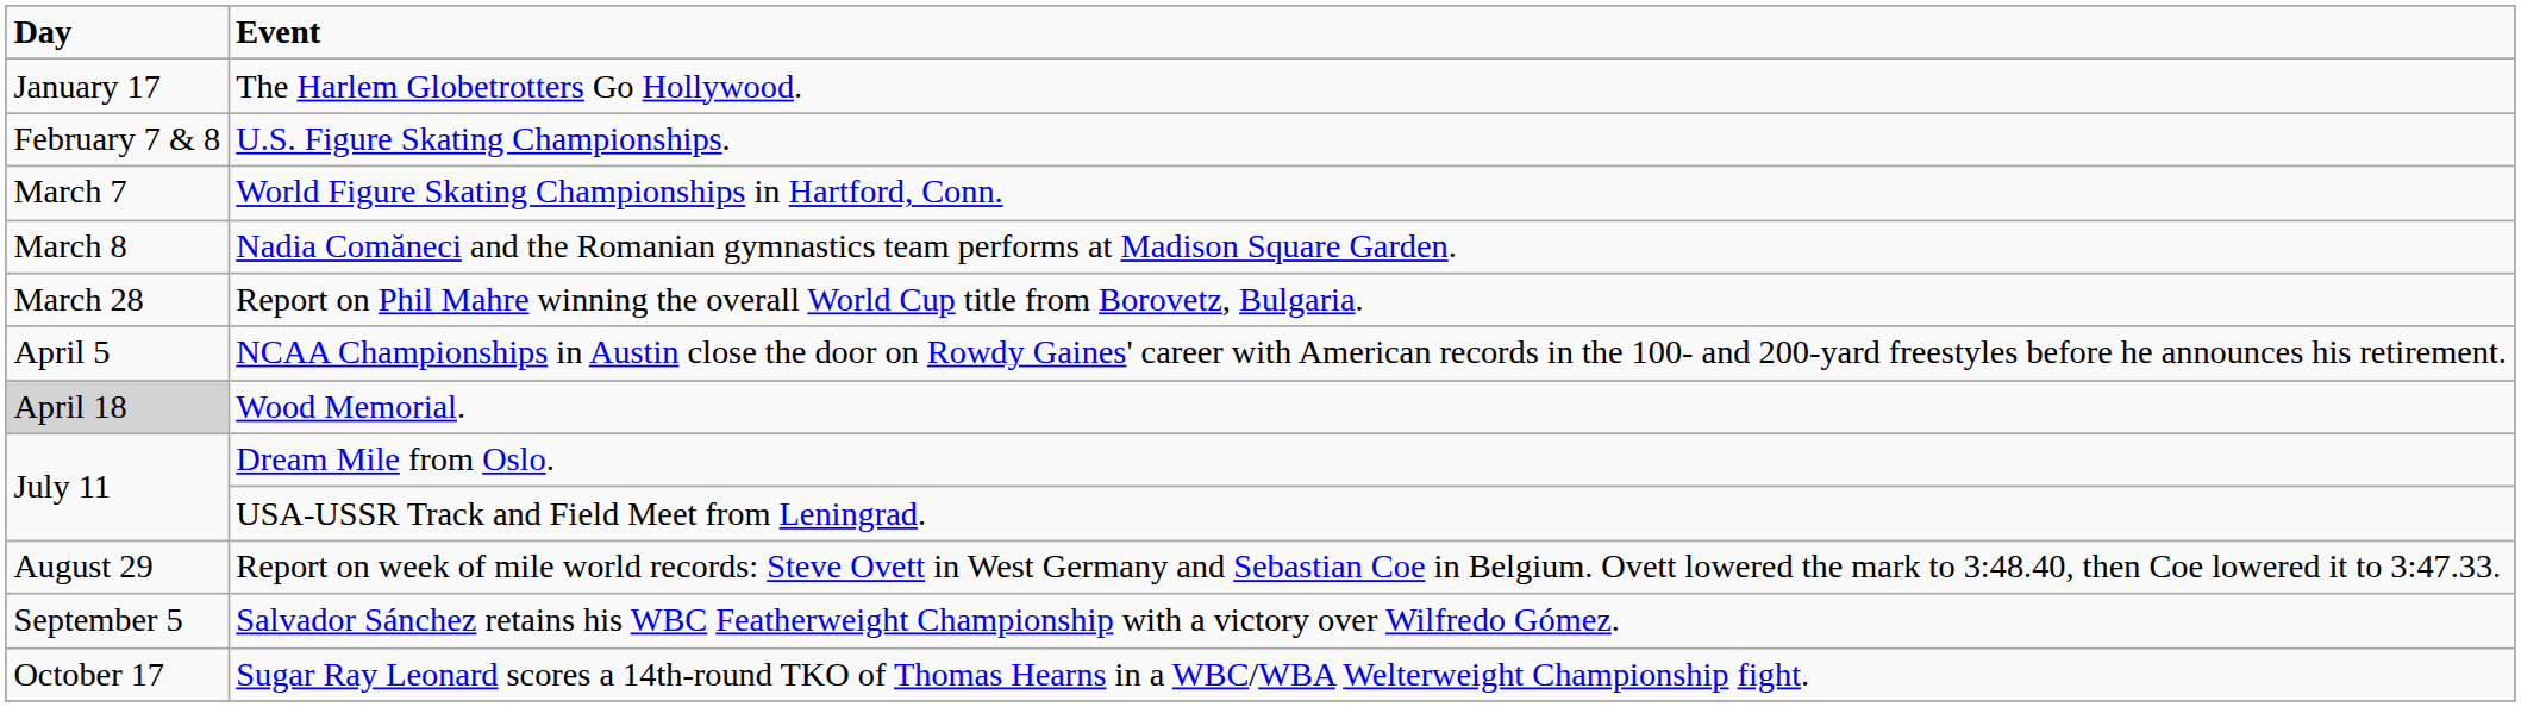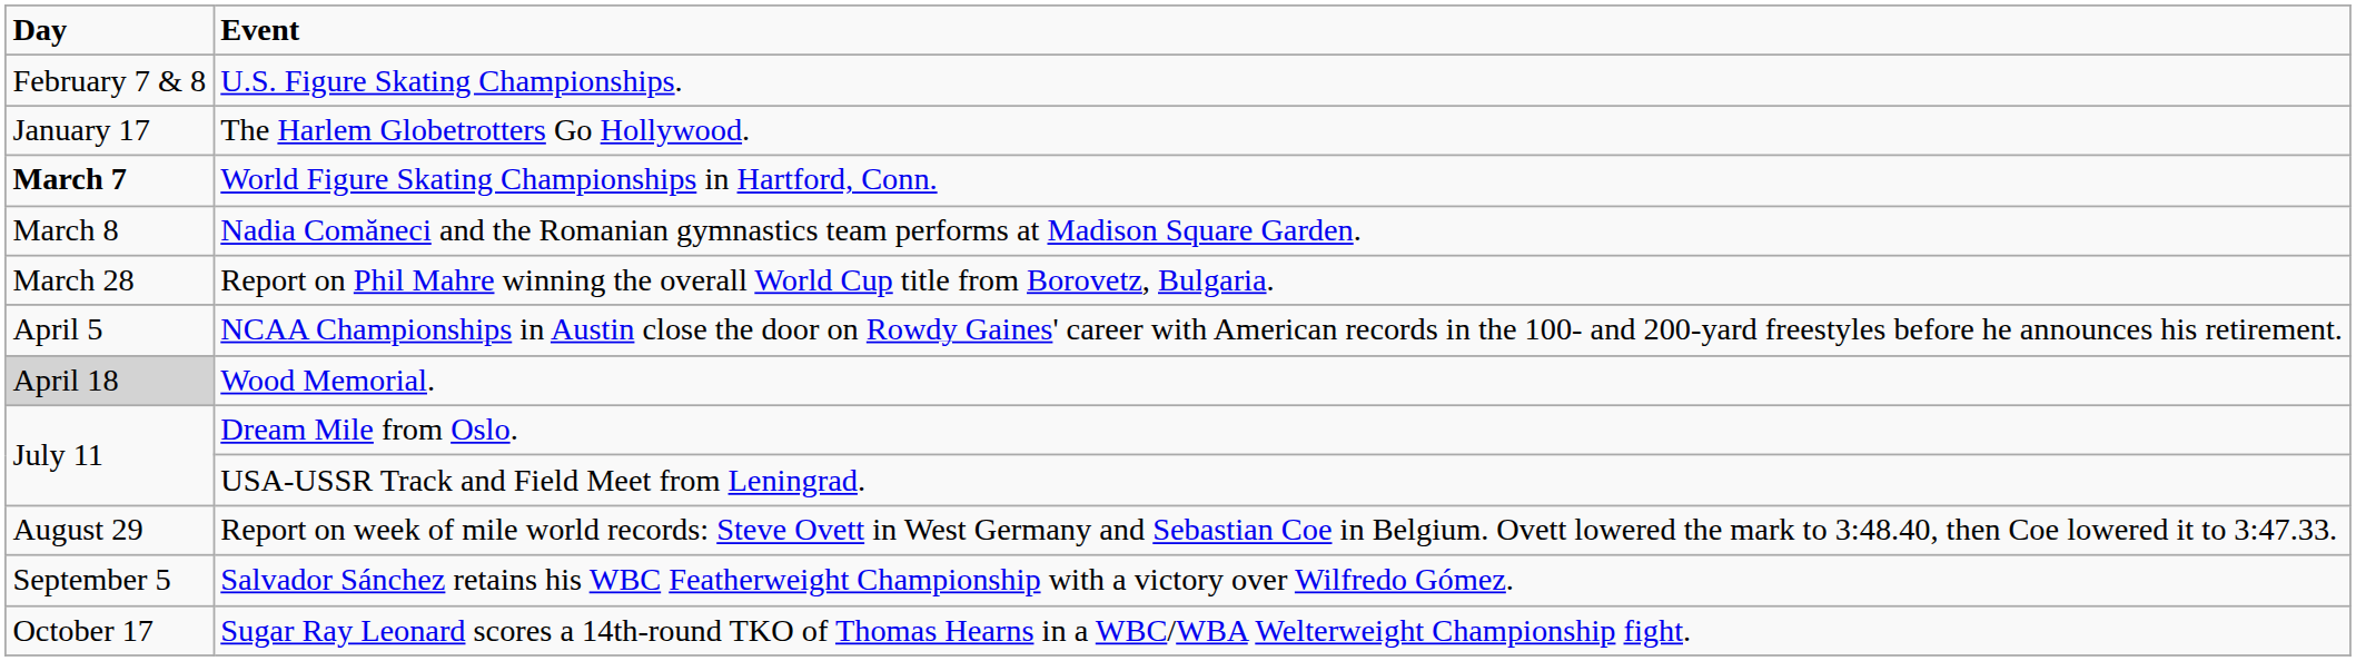 <table class="wikitable">
 <tr>
 <td><strong>Day</strong></td>
 <td><strong>Event</strong></td>
 </tr>
 <tr>
+<td>February 7 & 8</td>
+<td><a href='#'>U.S. Figure Skating Championships</a>.</td>
+</tr>
+<tr>
 <td>January 17</td>
 <td>The <a href='#'>Harlem Globetrotters</a> Go <a href='#'>Hollywood</a>.</td>
 </tr>
 <tr>
-<td>February 7 & 8</td>
-<td><a href='#'>U.S. Figure Skating Championships</a>.</td>
-</tr>
-<tr>
-<td>March 7</td>
+<td><strong>March 7</strong></td>
 <td><a href='#'>World Figure Skating Championships</a> in <a href='#'>Hartford, Conn.</a></td>
 </tr>
 <tr>
 <td>March 8</td>
 <td><a href='#'>Nadia Comăneci</a> and the Romanian gymnastics team performs at <a href='#'>Madison Square Garden</a>.</td>
 </tr>
 <tr>
 <td>March 28</td>
 <td>Report on <a href='#'>Phil Mahre</a> winning the overall <a href='#'>World Cup</a> title from <a href='#'>Borovetz</a>, <a href='#'>Bulgaria</a>.</td>
 </tr>
 <tr>
 <td>April 5</td>
 <td><a href='#'>NCAA Championships</a> in <a href='#'>Austin</a> close the door on <a href='#'>Rowdy Gaines</a>' career with American records in the 100- and 200-yard freestyles before he announces his retirement.</td>
 </tr>
 <tr>
 <td style="background: lightgrey;">April 18</td>
 <td><a href='#'>Wood Memorial</a>.</td>
 </tr>
 <tr>
 <td rowspan=2>July 11</td>
 <td><a href='#'>Dream Mile</a> from <a href='#'>Oslo</a>.</td>
 </tr>
 <tr>
 <td>USA-USSR Track and Field Meet from <a href='#'>Leningrad</a>.</td>
 </tr>
 <tr>
 <td>August 29</td>
 <td>Report on week of mile world records: <a href='#'>Steve Ovett</a> in West Germany and <a href='#'>Sebastian Coe</a> in Belgium. Ovett lowered the mark to 3:48.40, then Coe lowered it to 3:47.33.</td>
 </tr>
 <tr>
 <td>September 5</td>
 <td><a href='#'>Salvador Sánchez</a> retains his <a href='#'>WBC</a> <a href='#'>Featherweight Championship</a> with a victory over <a href='#'>Wilfredo Gómez</a>.</td>
 </tr>
 <tr>
 <td>October 17</td>
 <td><a href='#'>Sugar Ray Leonard</a> scores a 14th-round TKO of <a href='#'>Thomas Hearns</a> in a <a href='#'>WBC</a>/<a href='#'>WBA</a> <a href='#'>Welterweight Championship</a> <a href='#'>fight</a>.</td>
 </tr>
 </table>
